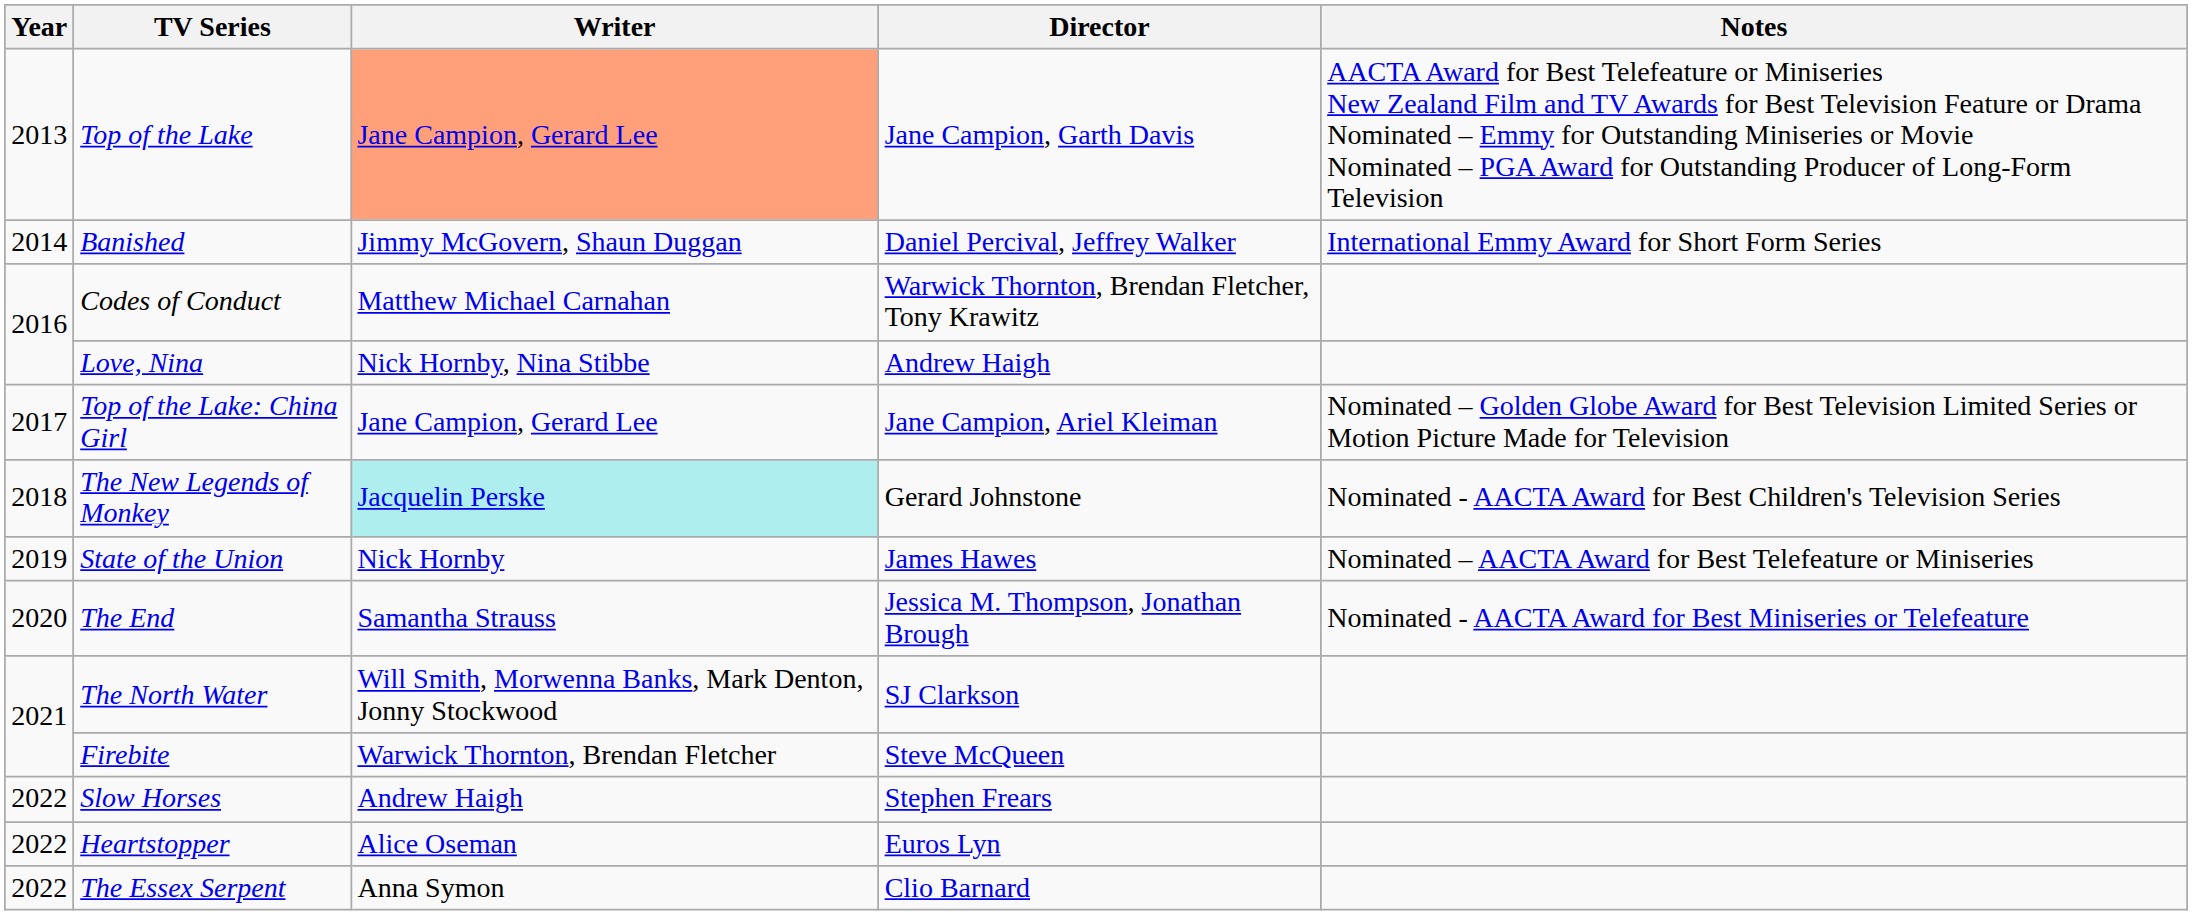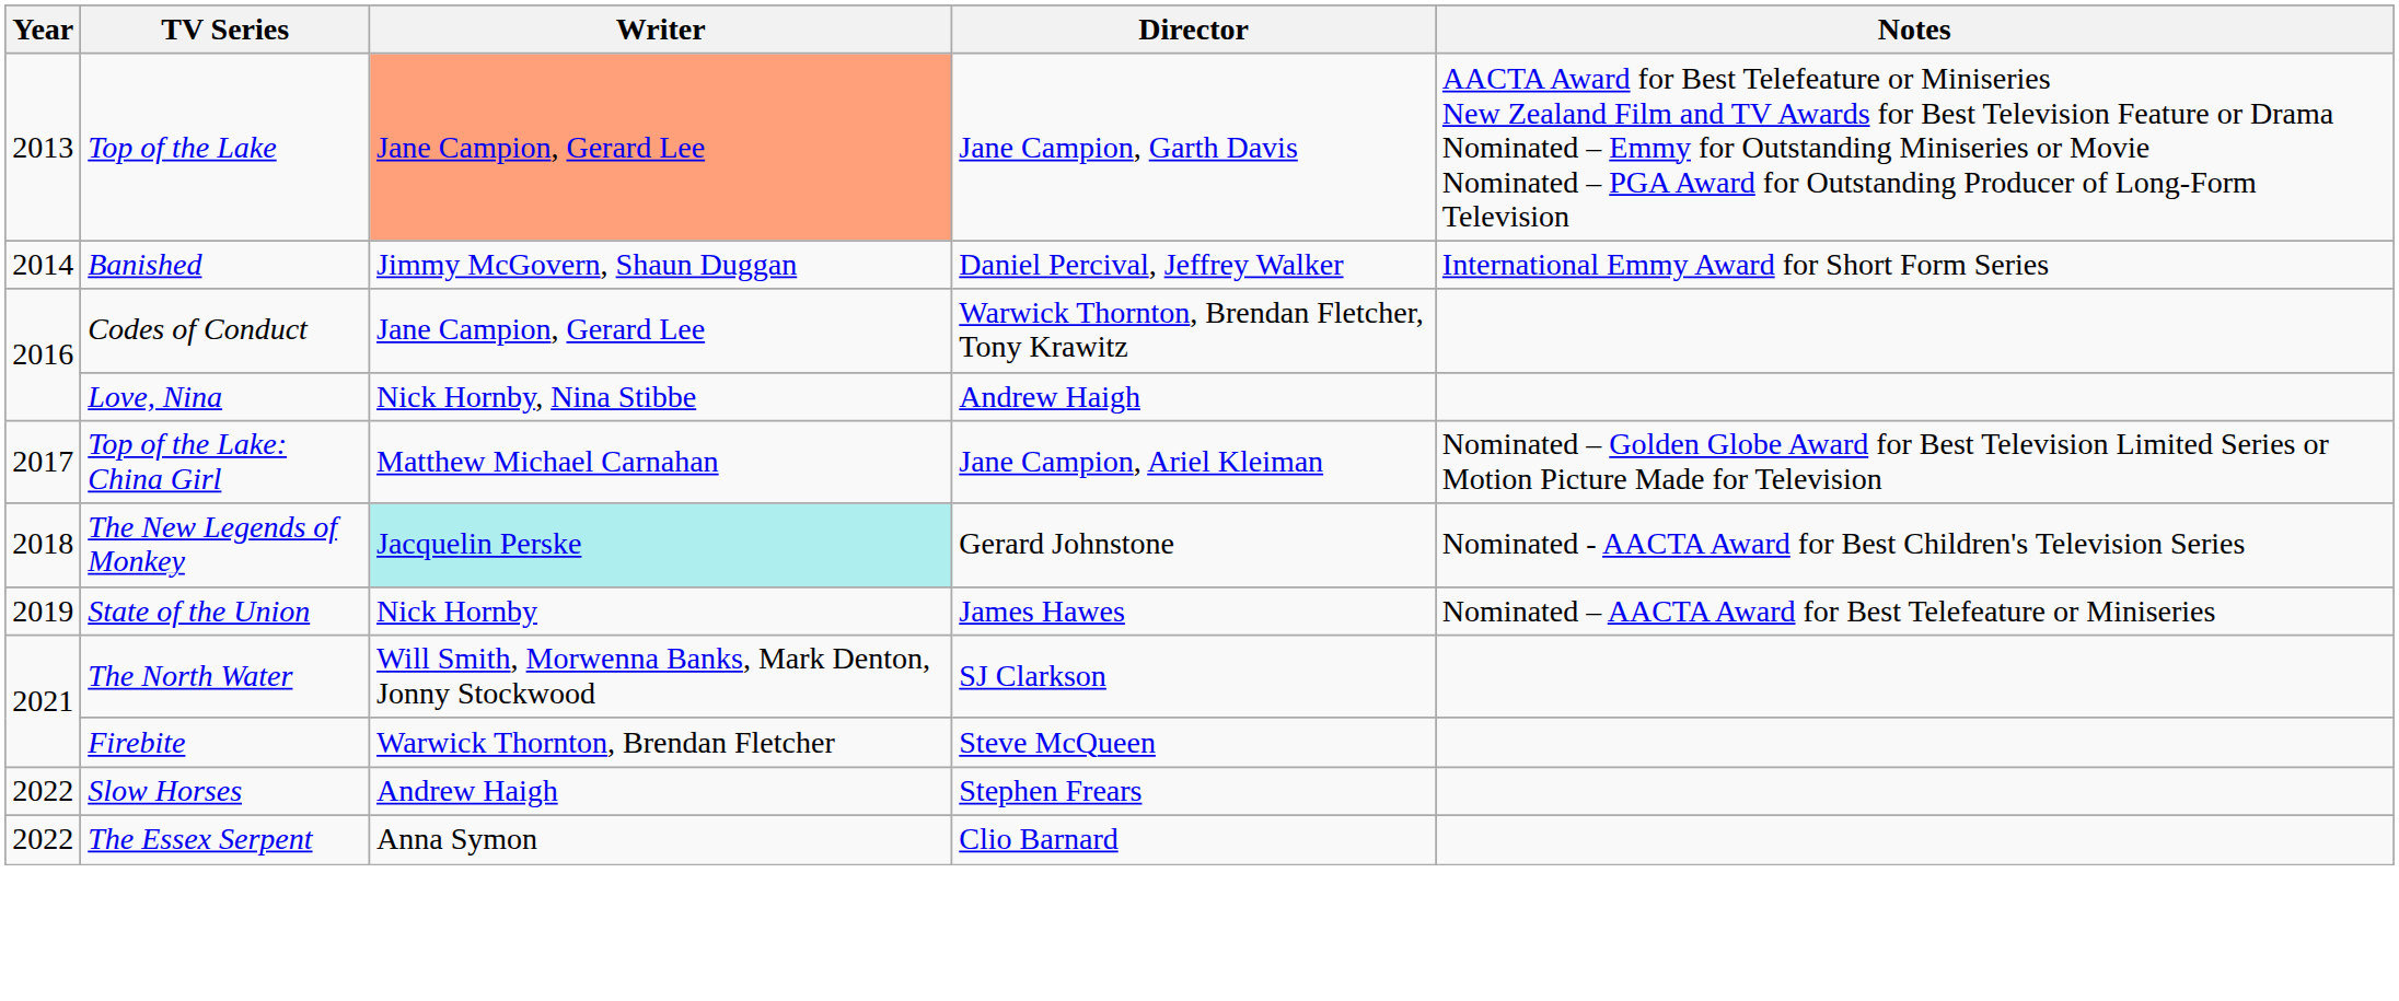 <table class="wikitable">
 <tr>
 <th>Year</th>
 <th>TV Series</th>
 <th>Writer</th>
 <th>Director</th>
 <th>Notes</th>
 </tr>
 <tr>
 <td>2013</td>
 <td><em><a href='#'>Top of the Lake</a></em></td>
 <td style="background: lightsalmon;"><a href='#'>Jane Campion</a>, <a href='#'>Gerard Lee</a></td>
 <td><a href='#'>Jane Campion</a>, <a href='#'>Garth Davis</a></td>
 <td><a href='#'>AACTA Award</a> for Best Telefeature or Miniseries<br><a href='#'>New Zealand Film and TV Awards</a> for Best Television Feature or Drama<br>Nominated – <a href='#'>Emmy</a> for Outstanding Miniseries or Movie<br>Nominated – <a href='#'>PGA Award</a> for Outstanding Producer of Long-Form Television</td>
 </tr>
 <tr>
 <td>2014</td>
 <td><em><a href='#'>Banished</a></em></td>
 <td><a href='#'>Jimmy McGovern</a>, <a href='#'>Shaun Duggan</a></td>
 <td><a href='#'>Daniel Percival</a>, <a href='#'>Jeffrey Walker</a></td>
 <td><a href='#'>International Emmy Award</a> for Short Form Series</td>
 </tr>
 <tr>
 <td rowspan="2">2016</td>
 <td><em>Codes of Conduct</em></td>
-<td><a href='#'>Matthew Michael Carnahan</a></td>
+<td><a href='#'>Jane Campion</a>, <a href='#'>Gerard Lee</a></td>
 <td><a href='#'>Warwick Thornton</a>, Brendan Fletcher, Tony Krawitz</td>
 <td></td>
 </tr>
 <tr>
 <td><em><a href='#'>Love, Nina</a></em></td>
 <td><a href='#'>Nick Hornby</a>, <a href='#'>Nina Stibbe</a></td>
 <td><a href='#'>Andrew Haigh</a></td>
 <td></td>
 </tr>
 <tr>
 <td>2017</td>
 <td><em><a href='#'>Top of the Lake: China Girl</a></em></td>
-<td><a href='#'>Jane Campion</a>, <a href='#'>Gerard Lee</a></td>
+<td><a href='#'>Matthew Michael Carnahan</a></td>
 <td><a href='#'>Jane Campion</a>, <a href='#'>Ariel Kleiman</a></td>
 <td>Nominated – <a href='#'>Golden Globe Award</a> for Best Television Limited Series or Motion Picture Made for Television</td>
 </tr>
 <tr>
 <td>2018</td>
 <td><em><a href='#'>The New Legends of Monkey</a></em></td>
 <td style="background: paleturquoise;"><a href='#'>Jacquelin Perske</a></td>
 <td>Gerard Johnstone</td>
 <td>Nominated - <a href='#'>AACTA Award</a> for Best Children's Television Series</td>
 </tr>
 <tr>
 <td>2019</td>
 <td><em><a href='#'>State of the Union</a></em></td>
 <td><a href='#'>Nick Hornby</a></td>
 <td><a href='#'>James Hawes</a></td>
 <td>Nominated – <a href='#'>AACTA Award</a> for Best Telefeature or Miniseries</td>
-</tr>
-<tr>
-<td>2020</td>
-<td><em><a href='#'>The End</a></em></td>
-<td><a href='#'>Samantha Strauss</a></td>
-<td><a href='#'>Jessica M. Thompson</a>, <a href='#'>Jonathan Brough</a></td>
-<td>Nominated - <a href='#'>AACTA Award for Best Miniseries or Telefeature</a></td>
 </tr>
 <tr>
 <td rowspan="2">2021</td>
 <td><em><a href='#'>The North Water</a></em></td>
 <td><a href='#'>Will Smith</a>, <a href='#'>Morwenna Banks</a>, Mark Denton, Jonny Stockwood</td>
 <td><a href='#'>SJ Clarkson</a></td>
 <td></td>
 </tr>
 <tr>
 <td><em><a href='#'>Firebite</a></em></td>
 <td><a href='#'>Warwick Thornton</a>, Brendan Fletcher</td>
 <td><a href='#'>Steve McQueen</a></td>
 <td></td>
 </tr>
 <tr>
 <td>2022</td>
 <td><em><a href='#'>Slow Horses</a></em></td>
 <td><a href='#'>Andrew Haigh</a></td>
 <td><a href='#'>Stephen Frears</a></td>
 <td></td>
 </tr>
 <tr>
 <td>2022</td>
-<td><em><a href='#'>Heartstopper</a></em></td>
-<td><a href='#'>Alice Oseman</a></td>
-<td><a href='#'>Euros Lyn</a></td>
-<td></td>
-</tr>
-<tr>
-<td>2022</td>
 <td><em><a href='#'>The Essex Serpent</a></em></td>
 <td>Anna Symon</td>
 <td><a href='#'>Clio Barnard</a></td>
 <td></td>
 </tr>
 </table>
